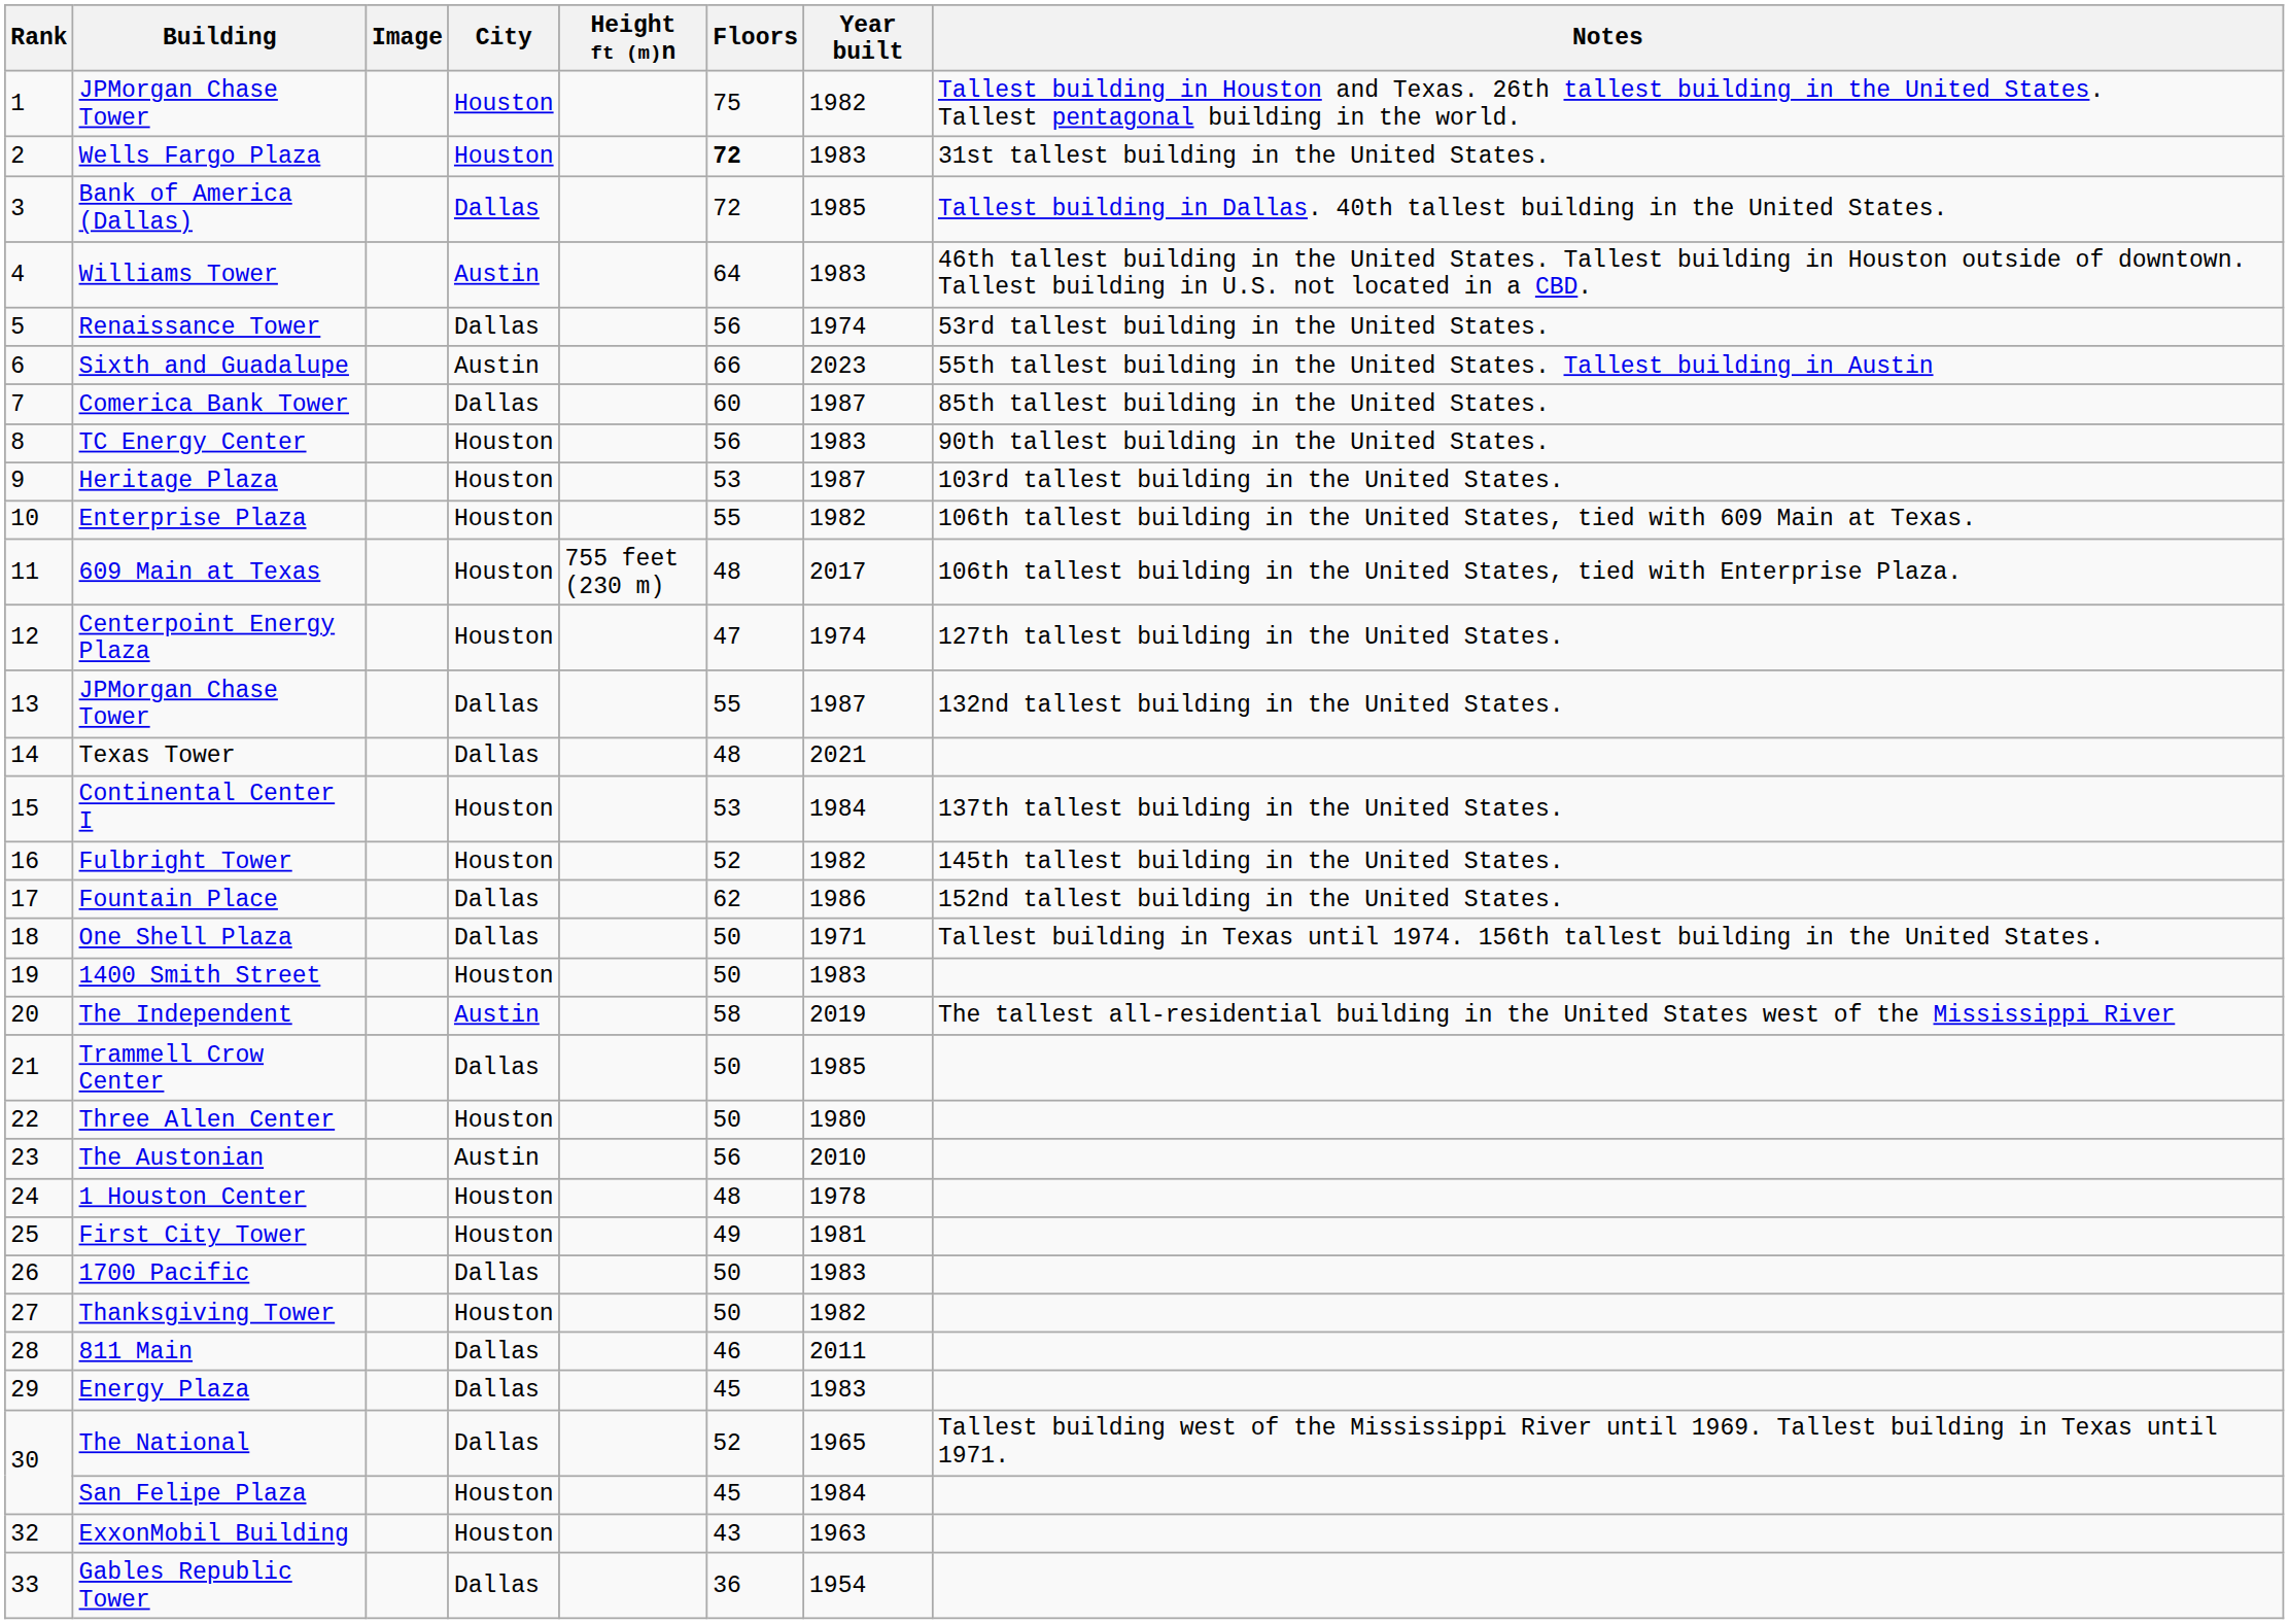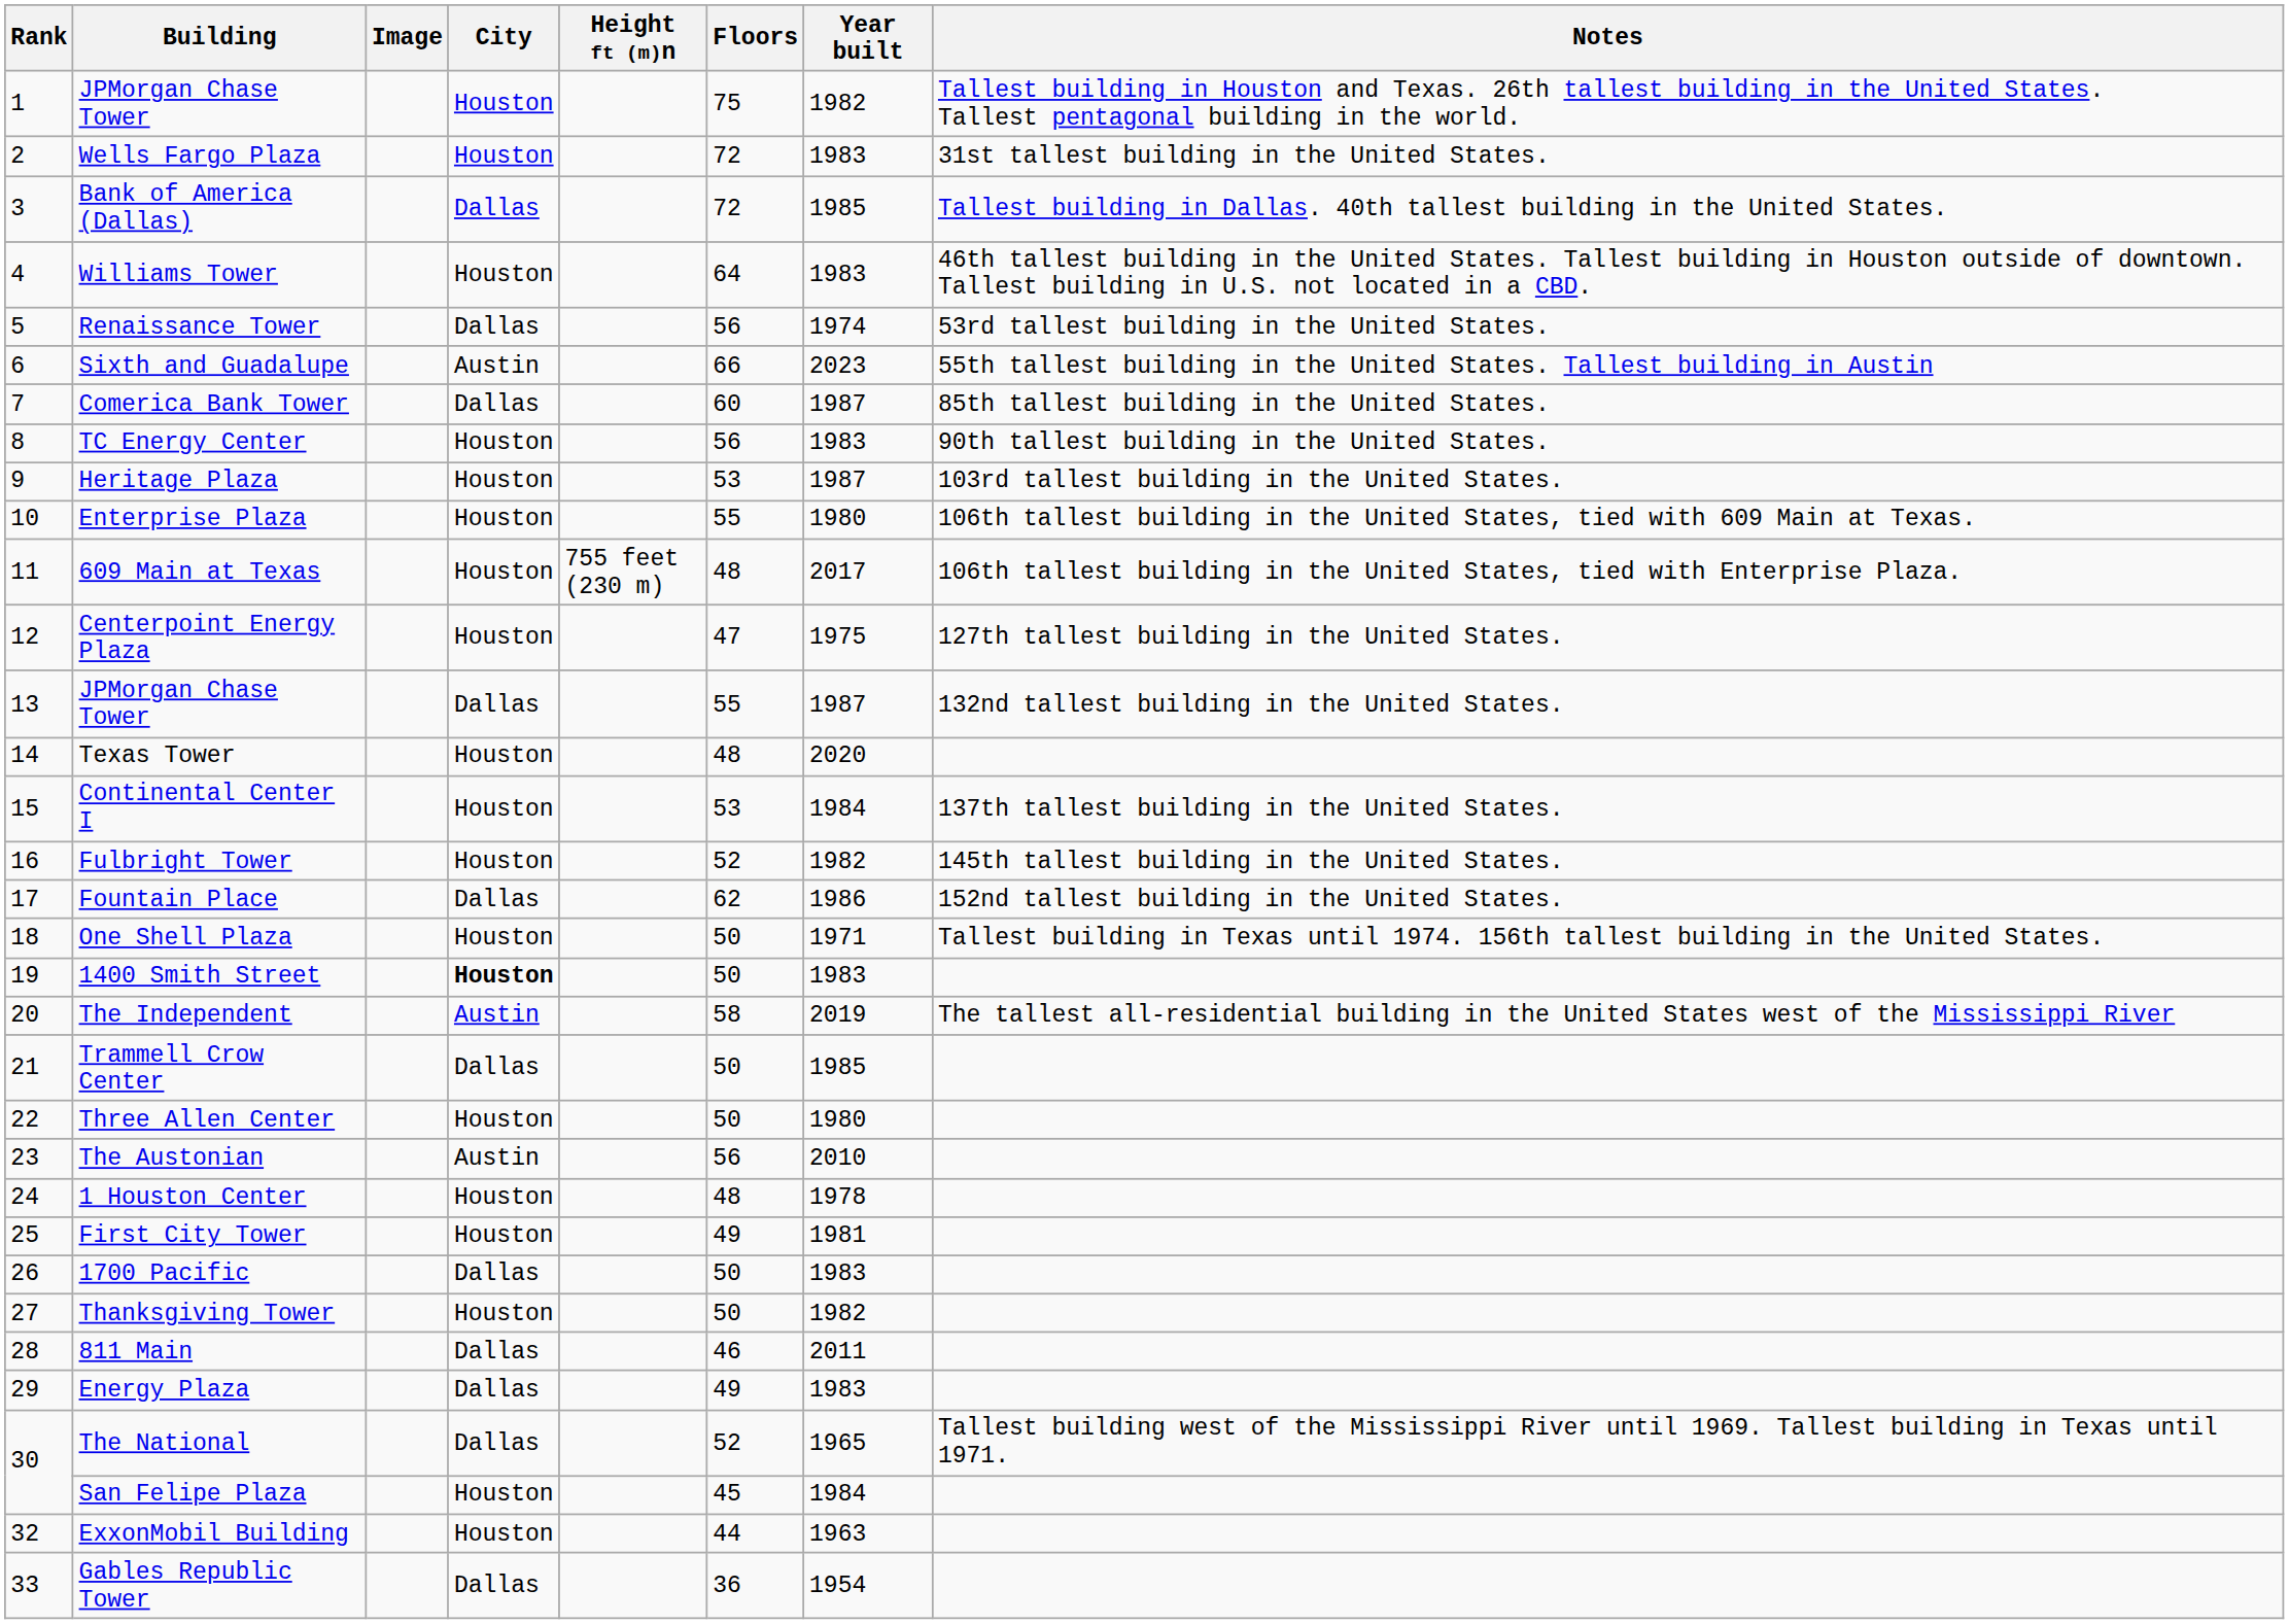 <table class="wikitable sortable">
 <tr>
 <th>Rank</th>
 <th>Building</th>
 <th class="unsortable">Image</th>
 <th>City</th>
 <th width="75">Height<br><small>ft (m)</small>n</th>
 <th>Floors</th>
 <th>Year built</th>
 <th class="unsortable">Notes</th>
 </tr>
 <tr>
 <td>1</td>
 <td><a href='#'>JPMorgan Chase Tower</a></td>
 <td></td>
 <td><a href='#'>Houston</a></td>
 <td></td>
 <td>75</td>
 <td>1982</td>
 <td><a href='#'>Tallest building in Houston</a> and Texas. 26th <a href='#'>tallest building in the United States</a>.<br>Tallest <a href='#'>pentagonal</a> building in the world.</td>
 </tr>
 <tr>
 <td>2</td>
 <td><a href='#'>Wells Fargo Plaza</a></td>
 <td></td>
 <td><a href='#'>Houston</a></td>
 <td></td>
-<td><strong>72</strong></td>
+<td>72</td>
 <td>1983</td>
 <td>31st tallest building in the United States.</td>
 </tr>
 <tr>
 <td>3</td>
 <td><a href='#'>Bank of America (Dallas)</a></td>
 <td></td>
 <td><a href='#'>Dallas</a></td>
 <td></td>
 <td>72</td>
 <td>1985</td>
 <td><a href='#'>Tallest building in Dallas</a>. 40th tallest building in the United States.</td>
 </tr>
 <tr>
 <td>4</td>
 <td><a href='#'>Williams Tower</a></td>
 <td></td>
-<td><a href='#'>Austin</a></td>
+<td>Houston</td>
 <td></td>
 <td>64</td>
 <td>1983</td>
 <td>46th tallest building in the United States. Tallest building in Houston outside of downtown. Tallest building in U.S. not located in a <a href='#'>CBD</a>.</td>
 </tr>
 <tr>
 <td>5</td>
 <td><a href='#'>Renaissance Tower</a></td>
 <td></td>
 <td>Dallas</td>
 <td></td>
 <td>56</td>
 <td>1974</td>
 <td>53rd tallest building in the United States.</td>
 </tr>
 <tr>
 <td>6</td>
 <td><a href='#'>Sixth and Guadalupe</a></td>
 <td></td>
 <td>Austin</td>
 <td></td>
 <td>66</td>
 <td>2023</td>
 <td>55th tallest building in the United States. <a href='#'>Tallest building in Austin</a></td>
 </tr>
 <tr>
 <td>7</td>
 <td><a href='#'>Comerica Bank Tower</a></td>
 <td></td>
 <td>Dallas</td>
 <td></td>
 <td>60</td>
 <td>1987</td>
 <td>85th tallest building in the United States.</td>
 </tr>
 <tr>
 <td>8</td>
 <td><a href='#'>TC Energy Center</a></td>
 <td></td>
 <td>Houston</td>
 <td></td>
 <td>56</td>
 <td>1983</td>
 <td>90th tallest building in the United States.</td>
 </tr>
 <tr>
 <td>9</td>
 <td><a href='#'>Heritage Plaza</a></td>
 <td></td>
 <td>Houston</td>
 <td></td>
 <td>53</td>
 <td>1987</td>
 <td>103rd tallest building in the United States.</td>
 </tr>
 <tr>
 <td>10</td>
 <td><a href='#'>Enterprise Plaza</a></td>
 <td></td>
 <td>Houston</td>
 <td></td>
 <td>55</td>
-<td>1982</td>
+<td>1980</td>
 <td>106th tallest building in the United States, tied with 609 Main at Texas.</td>
 </tr>
 <tr>
 <td>11</td>
 <td><a href='#'>609 Main at Texas</a></td>
 <td></td>
 <td>Houston</td>
 <td>755 feet<br>(230 m)</td>
 <td>48</td>
 <td>2017</td>
 <td>106th tallest building in the United States, tied with Enterprise Plaza.</td>
 </tr>
 <tr>
 <td>12</td>
 <td><a href='#'>Centerpoint Energy Plaza</a></td>
 <td></td>
 <td>Houston</td>
 <td></td>
 <td>47</td>
-<td>1974</td>
+<td>1975</td>
 <td>127th tallest building in the United States.</td>
 </tr>
 <tr>
 <td>13</td>
 <td><a href='#'>JPMorgan Chase Tower</a></td>
 <td></td>
 <td>Dallas</td>
 <td></td>
 <td>55</td>
 <td>1987</td>
 <td>132nd tallest building in the United States.</td>
 </tr>
 <tr>
 <td>14</td>
 <td>Texas Tower</td>
 <td></td>
-<td>Dallas</td>
+<td>Houston</td>
 <td></td>
 <td>48</td>
-<td>2021</td>
+<td>2020</td>
 <td></td>
 </tr>
 <tr>
 <td>15</td>
 <td><a href='#'>Continental Center I</a></td>
 <td></td>
 <td>Houston</td>
 <td></td>
 <td>53</td>
 <td>1984</td>
 <td>137th tallest building in the United States.</td>
 </tr>
 <tr>
 <td>16</td>
 <td><a href='#'>Fulbright Tower</a></td>
 <td></td>
 <td>Houston</td>
 <td></td>
 <td>52</td>
 <td>1982</td>
 <td>145th tallest building in the United States.</td>
 </tr>
 <tr>
 <td>17</td>
 <td><a href='#'>Fountain Place</a></td>
 <td></td>
 <td>Dallas</td>
 <td></td>
 <td>62</td>
 <td>1986</td>
 <td>152nd tallest building in the United States.</td>
 </tr>
 <tr>
 <td>18</td>
 <td><a href='#'>One Shell Plaza</a></td>
 <td></td>
-<td>Dallas</td>
+<td>Houston</td>
 <td></td>
 <td>50</td>
 <td>1971</td>
 <td>Tallest building in Texas until 1974. 156th tallest building in the United States.</td>
 </tr>
 <tr>
 <td>19</td>
 <td><a href='#'>1400 Smith Street</a></td>
 <td></td>
-<td>Houston</td>
+<td><strong>Houston</strong></td>
 <td></td>
 <td>50</td>
 <td>1983</td>
 <td></td>
 </tr>
 <tr>
 <td>20</td>
 <td><a href='#'>The Independent</a></td>
 <td></td>
 <td><a href='#'>Austin</a></td>
 <td></td>
 <td>58</td>
 <td>2019</td>
 <td>The tallest all-residential building in the United States west of the <a href='#'>Mississippi River</a></td>
 </tr>
 <tr>
 <td>21</td>
 <td><a href='#'>Trammell Crow Center</a></td>
 <td></td>
 <td>Dallas</td>
 <td></td>
 <td>50</td>
 <td>1985</td>
 <td></td>
 </tr>
 <tr>
 <td>22</td>
 <td><a href='#'>Three Allen Center</a></td>
 <td></td>
 <td>Houston</td>
 <td></td>
 <td>50</td>
 <td>1980</td>
 <td></td>
 </tr>
 <tr>
 <td>23</td>
 <td><a href='#'>The Austonian</a></td>
 <td></td>
 <td>Austin</td>
 <td></td>
 <td>56</td>
 <td>2010</td>
 <td></td>
 </tr>
 <tr>
 <td>24</td>
 <td><a href='#'>1 Houston Center</a></td>
 <td></td>
 <td>Houston</td>
 <td></td>
 <td>48</td>
 <td>1978</td>
 <td></td>
 </tr>
 <tr>
 <td>25</td>
 <td><a href='#'>First City Tower</a></td>
 <td></td>
 <td>Houston</td>
 <td></td>
 <td>49</td>
 <td>1981</td>
 <td></td>
 </tr>
 <tr>
 <td>26</td>
 <td><a href='#'>1700 Pacific</a></td>
 <td></td>
 <td>Dallas</td>
 <td></td>
 <td>50</td>
 <td>1983</td>
 <td></td>
 </tr>
 <tr>
 <td>27</td>
 <td><a href='#'>Thanksgiving Tower</a></td>
 <td></td>
 <td>Houston</td>
 <td></td>
 <td>50</td>
 <td>1982</td>
 <td></td>
 </tr>
 <tr>
 <td>28</td>
 <td><a href='#'>811 Main</a></td>
 <td></td>
 <td>Dallas</td>
 <td></td>
 <td>46</td>
 <td>2011</td>
 <td></td>
 </tr>
 <tr>
 <td>29</td>
 <td><a href='#'>Energy Plaza</a></td>
 <td></td>
 <td>Dallas</td>
 <td></td>
-<td>45</td>
+<td>49</td>
 <td>1983</td>
 <td></td>
 </tr>
 <tr>
 <td rowspan="2">30</td>
 <td><a href='#'>The National</a></td>
 <td></td>
 <td>Dallas</td>
 <td></td>
 <td>52</td>
 <td>1965</td>
 <td>Tallest building west of the Mississippi River until 1969. Tallest building in Texas until 1971.</td>
 </tr>
 <tr>
 <td><a href='#'>San Felipe Plaza</a></td>
 <td></td>
 <td>Houston</td>
 <td></td>
 <td>45</td>
 <td>1984</td>
 <td></td>
 </tr>
 <tr>
 <td>32</td>
 <td><a href='#'>ExxonMobil Building</a></td>
 <td></td>
 <td>Houston</td>
 <td></td>
-<td>43</td>
+<td>44</td>
 <td>1963</td>
 <td></td>
 </tr>
 <tr>
 <td>33</td>
 <td><a href='#'>Gables Republic Tower</a></td>
 <td></td>
 <td>Dallas</td>
 <td></td>
 <td>36</td>
 <td>1954</td>
 <td></td>
 </tr>
 </table>
